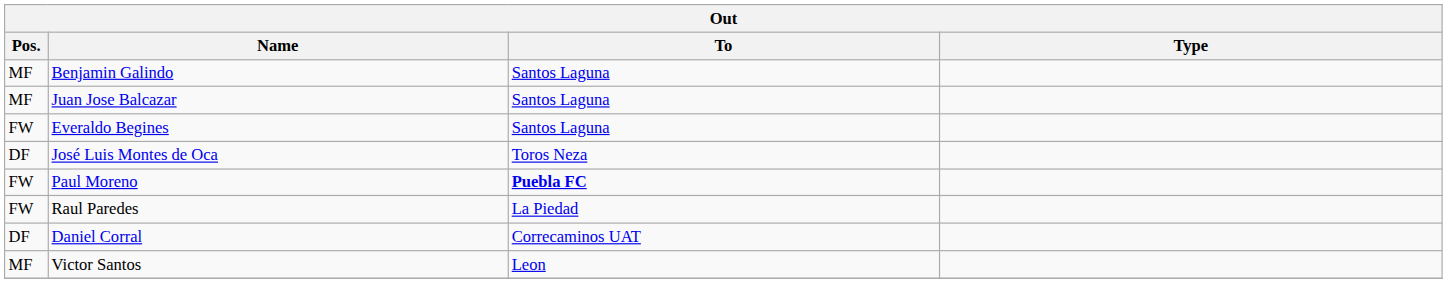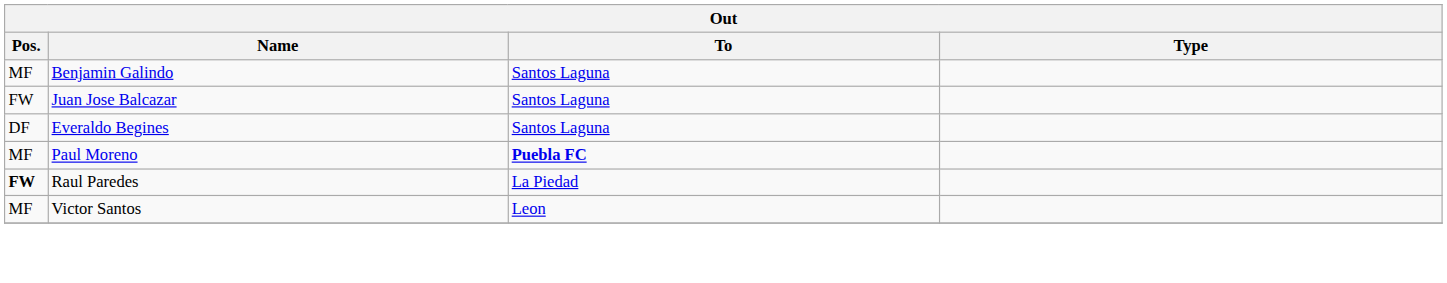 <table class="wikitable" style="font-size:90%;width:99%;">
 <tr>
 <th colspan="4">Out</th>
 </tr>
 <tr>
 <th width=3%>Pos.</th>
 <th width=32%>Name</th>
 <th width=30%>To</th>
 <th width=35%>Type</th>
 </tr>
 <tr>
 <td>MF</td>
 <td><a href='#'>Benjamin Galindo</a></td>
 <td><a href='#'>Santos Laguna</a></td>
 <td></td>
 </tr>
 <tr>
-<td>MF</td>
+<td>FW</td>
 <td><a href='#'> Juan Jose Balcazar</a></td>
 <td><a href='#'>Santos Laguna</a></td>
 <td></td>
 </tr>
 <tr>
-<td>FW</td>
+<td>DF</td>
 <td><a href='#'>Everaldo Begines</a></td>
 <td><a href='#'>Santos Laguna</a></td>
 <td></td>
 </tr>
 <tr>
-<td>DF</td>
-<td><a href='#'>José Luis Montes de Oca</a></td>
-<td><a href='#'>Toros Neza</a></td>
-<td></td>
-</tr>
-<tr>
-<td>FW</td>
+<td>MF</td>
 <td><a href='#'>Paul Moreno</a></td>
 <td><strong><a href='#'>Puebla FC</a></strong></td>
 <td></td>
 </tr>
 <tr>
-<td>FW</td>
+<td><strong>FW</strong></td>
 <td>Raul Paredes</td>
 <td><a href='#'>La Piedad</a></td>
-<td></td>
-</tr>
-<tr>
-<td>DF</td>
-<td><a href='#'>Daniel Corral</a></td>
-<td><a href='#'>Correcaminos UAT</a></td>
 <td></td>
 </tr>
 <tr>
 <td>MF</td>
 <td>Victor Santos</td>
 <td><a href='#'>Leon</a></td>
 <td></td>
 </tr>
 <tr>
 </tr>
 </table>
